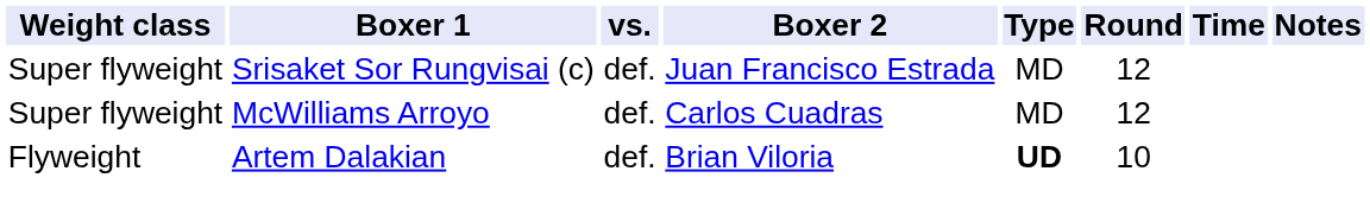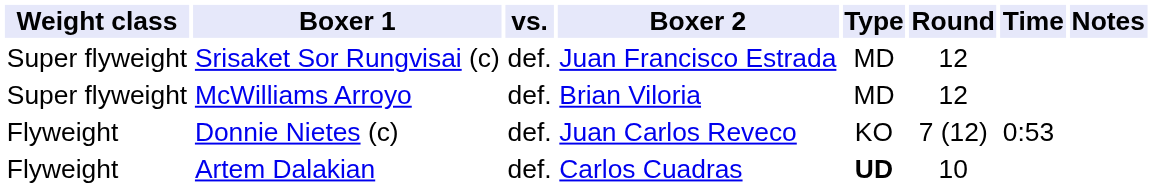 <table class="toccolours" style="font-size: 85%;">
 <tr>
 <th style="background:#e6e8fa; color:#000; text-align:center;">Weight class</th>
 <th style="background:#e6e8fa; color:#000; text-align:center;">Boxer 1</th>
 <th style="background:#e6e8fa; color:#000; text-align:center;">vs.</th>
 <th style="background:#e6e8fa; color:#000; text-align:center;">Boxer 2</th>
 <th style="background:#e6e8fa; color:#000; text-align:center;">Type</th>
 <th style="background:#e6e8fa; color:#000; text-align:center;">Round</th>
 <th style="background:#e6e8fa; color:#000; text-align:center;">Time</th>
 <th style="background:#e6e8fa; color:#000; text-align:center;">Notes</th>
 </tr>
 <tr>
 <td>Super flyweight</td>
 <td> <a href='#'>Srisaket Sor Rungvisai</a> (c)</td>
 <td>def.</td>
 <td> <a href='#'>Juan Francisco Estrada</a></td>
 <td align=center>MD</td>
 <td align=center>12</td>
 <td></td>
 <td></td>
 </tr>
 <tr>
 <td>Super flyweight</td>
 <td> <a href='#'>McWilliams Arroyo</a></td>
 <td>def.</td>
-<td> <a href='#'>Carlos Cuadras</a></td>
+<td> <a href='#'>Brian Viloria</a></td>
 <td align=center>MD</td>
 <td align=center>12</td>
 <td></td>
 <td></td>
 </tr>
 <tr>
 <td>Flyweight</td>
+<td> <a href='#'>Donnie Nietes</a> (c)</td>
+<td>def.</td>
+<td> <a href='#'>Juan Carlos Reveco</a></td>
+<td align=center>KO</td>
+<td align=center>7 (12)</td>
+<td>0:53</td>
+<td></td>
+</tr>
+<tr>
+<td>Flyweight</td>
 <td> <a href='#'>Artem Dalakian</a></td>
 <td>def.</td>
-<td> <a href='#'>Brian Viloria</a></td>
+<td> <a href='#'>Carlos Cuadras</a></td>
 <td align=center><strong>UD</strong></td>
 <td align=center>10</td>
 <td></td>
 <td></td>
 </tr>
 </table>
